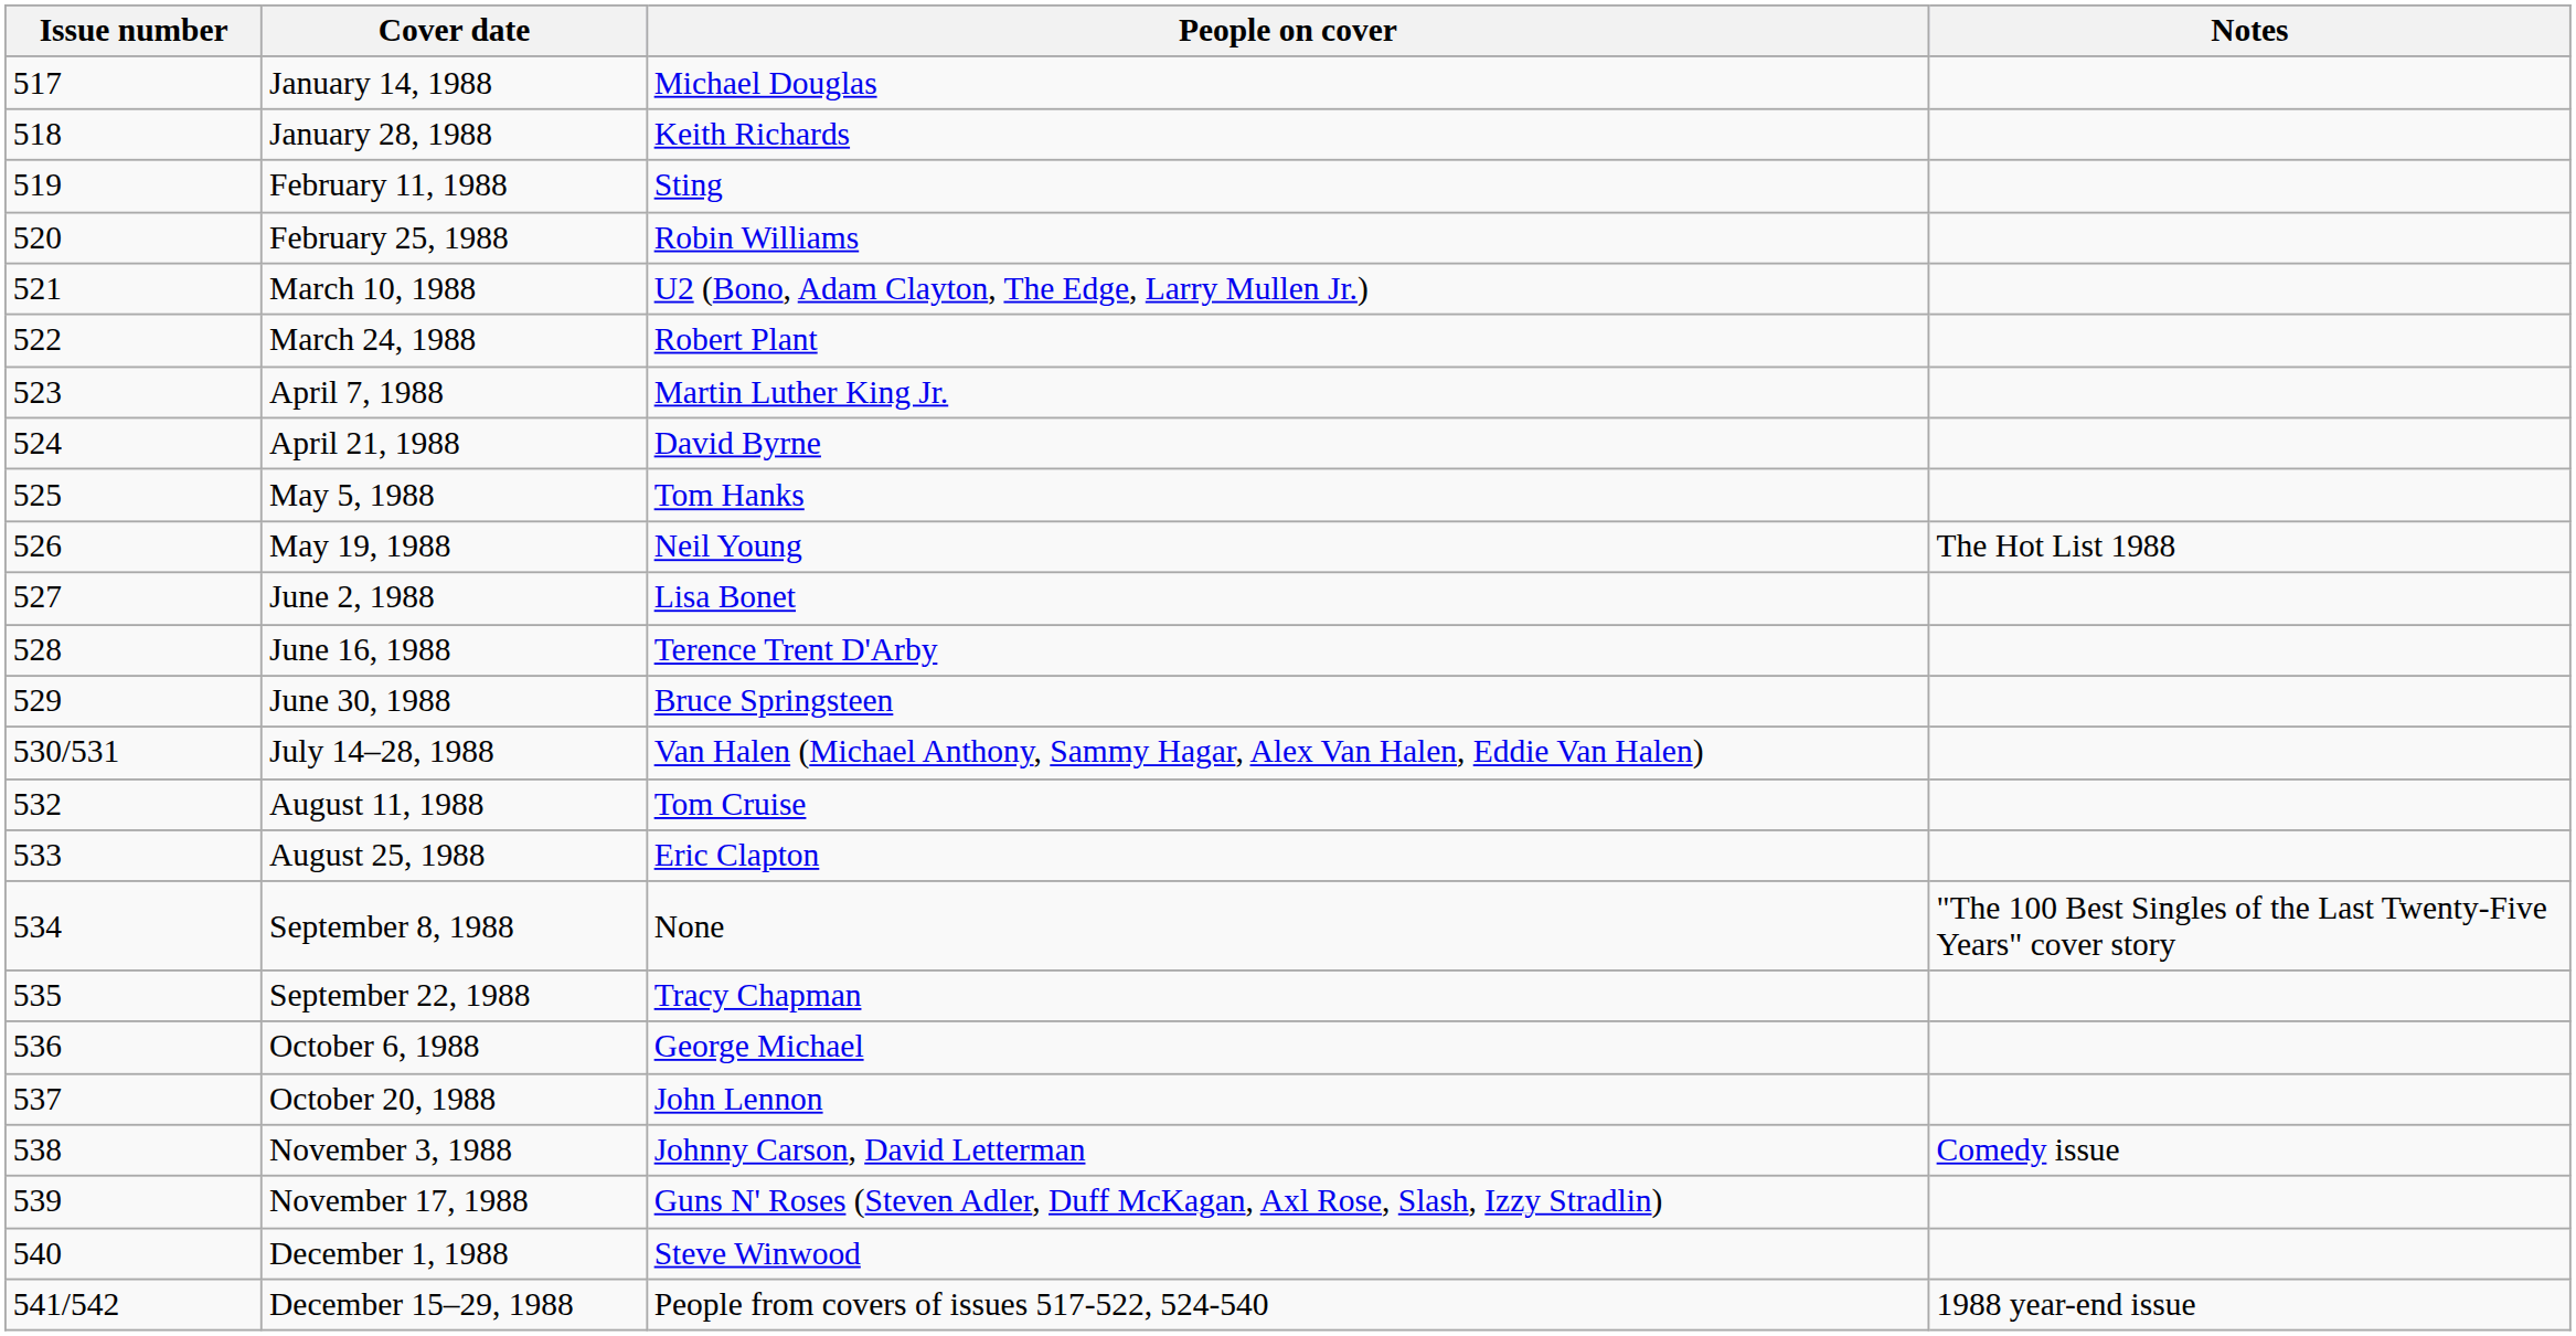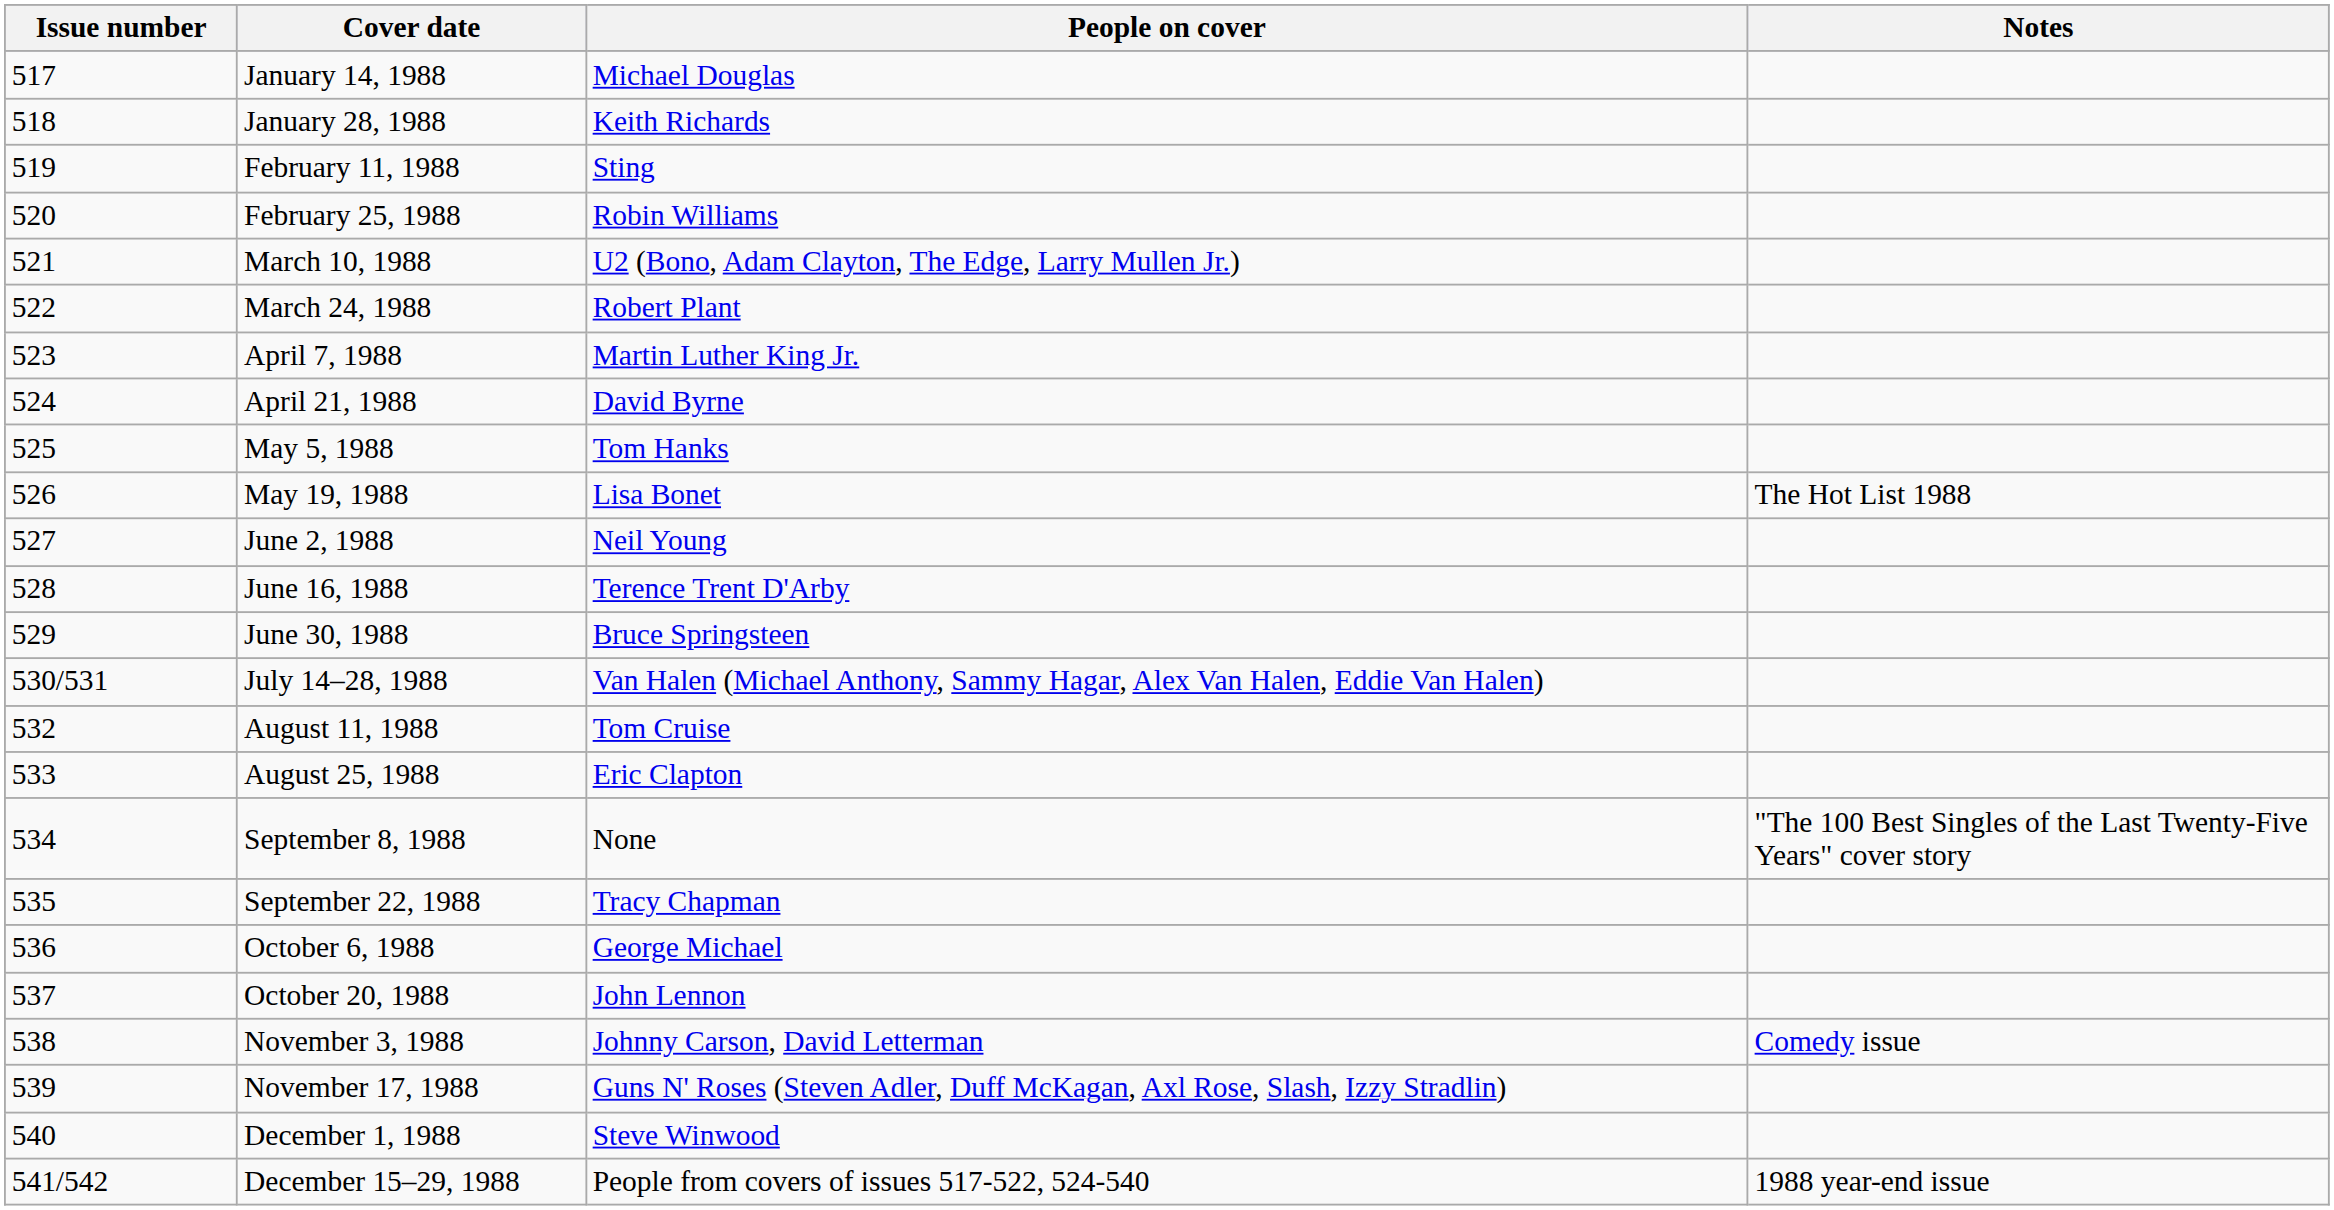 <table class="wikitable sortable" style="margin:auto;width:100%;">
 <tr style="background:#ccf;">
 <th style="width:10%;">Issue number</th>
 <th style="width:15%;">Cover date</th>
 <th style="width:50%;">People on cover</th>
 <th style="width:25%;">Notes</th>
 </tr>
 <tr>
 <td>517</td>
 <td>January 14, 1988</td>
 <td><a href='#'>Michael Douglas</a></td>
 <td></td>
 </tr>
 <tr>
 <td>518</td>
 <td>January 28, 1988</td>
 <td><a href='#'>Keith Richards</a></td>
 <td></td>
 </tr>
 <tr>
 <td>519</td>
 <td>February 11, 1988</td>
 <td><a href='#'>Sting</a></td>
 <td></td>
 </tr>
 <tr>
 <td>520</td>
 <td>February 25, 1988</td>
 <td><a href='#'>Robin Williams</a></td>
 <td></td>
 </tr>
 <tr>
 <td>521</td>
 <td>March 10, 1988</td>
 <td><a href='#'>U2</a> (<a href='#'>Bono</a>, <a href='#'>Adam Clayton</a>, <a href='#'>The Edge</a>, <a href='#'>Larry Mullen Jr.</a>)</td>
 <td></td>
 </tr>
 <tr>
 <td>522</td>
 <td>March 24, 1988</td>
 <td><a href='#'>Robert Plant</a></td>
 <td></td>
 </tr>
 <tr>
 <td>523</td>
 <td>April 7, 1988</td>
 <td><a href='#'>Martin Luther King Jr.</a></td>
 <td></td>
 </tr>
 <tr>
 <td>524</td>
 <td>April 21, 1988</td>
 <td><a href='#'>David Byrne</a></td>
 <td></td>
 </tr>
 <tr>
 <td>525</td>
 <td>May 5, 1988</td>
 <td><a href='#'>Tom Hanks</a></td>
 <td></td>
 </tr>
 <tr>
 <td>526</td>
 <td>May 19, 1988</td>
-<td><a href='#'>Neil Young</a></td>
+<td><a href='#'>Lisa Bonet</a></td>
 <td>The Hot List 1988</td>
 </tr>
 <tr>
 <td>527</td>
 <td>June 2, 1988</td>
-<td><a href='#'>Lisa Bonet</a></td>
+<td><a href='#'>Neil Young</a></td>
 <td></td>
 </tr>
 <tr>
 <td>528</td>
 <td>June 16, 1988</td>
 <td><a href='#'>Terence Trent D'Arby</a></td>
 <td></td>
 </tr>
 <tr>
 <td>529</td>
 <td>June 30, 1988</td>
 <td><a href='#'>Bruce Springsteen</a></td>
 <td></td>
 </tr>
 <tr>
 <td>530/531</td>
 <td>July 14–28, 1988</td>
 <td><a href='#'>Van Halen</a> (<a href='#'>Michael Anthony</a>, <a href='#'>Sammy Hagar</a>, <a href='#'>Alex Van Halen</a>, <a href='#'>Eddie Van Halen</a>)</td>
 <td></td>
 </tr>
 <tr>
 <td>532</td>
 <td>August 11, 1988</td>
 <td><a href='#'>Tom Cruise</a></td>
 <td></td>
 </tr>
 <tr>
 <td>533</td>
 <td>August 25, 1988</td>
 <td><a href='#'>Eric Clapton</a></td>
 <td></td>
 </tr>
 <tr>
 <td>534</td>
 <td>September 8, 1988</td>
 <td>None</td>
 <td>"The 100 Best Singles of the Last Twenty-Five Years" cover story</td>
 </tr>
 <tr>
 <td>535</td>
 <td>September 22, 1988</td>
 <td><a href='#'>Tracy Chapman</a></td>
 <td></td>
 </tr>
 <tr>
 <td>536</td>
 <td>October 6, 1988</td>
 <td><a href='#'>George Michael</a></td>
 <td></td>
 </tr>
 <tr>
 <td>537</td>
 <td>October 20, 1988</td>
 <td><a href='#'>John Lennon</a></td>
 <td></td>
 </tr>
 <tr>
 <td>538</td>
 <td>November 3, 1988</td>
 <td><a href='#'>Johnny Carson</a>, <a href='#'>David Letterman</a></td>
 <td><a href='#'>Comedy</a> issue</td>
 </tr>
 <tr>
 <td>539</td>
 <td>November 17, 1988</td>
 <td><a href='#'>Guns N' Roses</a> (<a href='#'>Steven Adler</a>, <a href='#'>Duff McKagan</a>, <a href='#'>Axl Rose</a>, <a href='#'>Slash</a>, <a href='#'>Izzy Stradlin</a>)</td>
 <td></td>
 </tr>
 <tr>
 <td>540</td>
 <td>December 1, 1988</td>
 <td><a href='#'>Steve Winwood</a></td>
 <td></td>
 </tr>
 <tr>
 <td>541/542</td>
 <td>December 15–29, 1988</td>
 <td>People from covers of issues 517-522, 524-540</td>
 <td>1988 year-end issue</td>
 </tr>
 </table>
